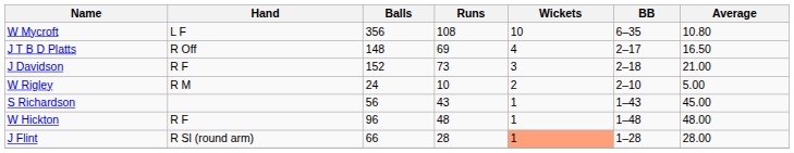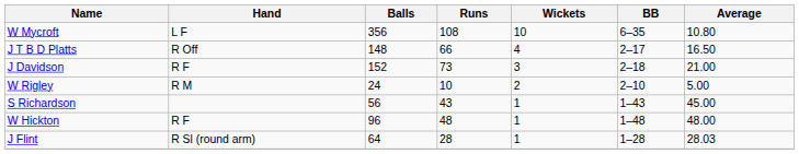 <table class="wikitable sortable" width="70%">
 <tr bgcolor="#efefef">
 <th>Name</th>
 <th>Hand</th>
 <th>Balls</th>
 <th>Runs</th>
 <th>Wickets</th>
 <th>BB</th>
 <th>Average</th>
 </tr>
 <tr>
 <td><a href='#'>W Mycroft</a></td>
 <td>L F</td>
 <td>356</td>
 <td>108</td>
 <td>10</td>
 <td>6–35</td>
 <td>10.80</td>
 </tr>
 <tr>
 <td><a href='#'>J T B D Platts</a></td>
 <td>R Off</td>
 <td>148</td>
-<td>69</td>
+<td>66</td>
 <td>4</td>
 <td>2–17</td>
 <td>16.50</td>
 </tr>
 <tr>
 <td><a href='#'>J Davidson</a></td>
 <td>R F</td>
 <td>152</td>
 <td>73</td>
 <td>3</td>
 <td>2–18</td>
 <td>21.00</td>
 </tr>
 <tr>
 <td><a href='#'>W Rigley</a></td>
 <td>R M</td>
 <td>24</td>
 <td>10</td>
 <td>2</td>
 <td>2–10</td>
 <td>5.00</td>
 </tr>
 <tr>
 <td><a href='#'>S Richardson</a></td>
 <td></td>
 <td>56</td>
 <td>43</td>
 <td>1</td>
 <td>1–43</td>
 <td>45.00</td>
 </tr>
 <tr>
 <td><a href='#'>W Hickton</a></td>
 <td>R F</td>
 <td>96</td>
 <td>48</td>
 <td>1</td>
 <td>1–48</td>
 <td>48.00</td>
 </tr>
 <tr>
 <td><a href='#'>J Flint</a></td>
 <td>R Sl (round arm)</td>
-<td>66</td>
+<td>64</td>
 <td>28</td>
-<td style="background: lightsalmon;">1</td>
+<td>1</td>
 <td>1–28</td>
-<td>28.00</td>
+<td>28.03</td>
 </tr>
 <tr>
 </tr>
 </table>
